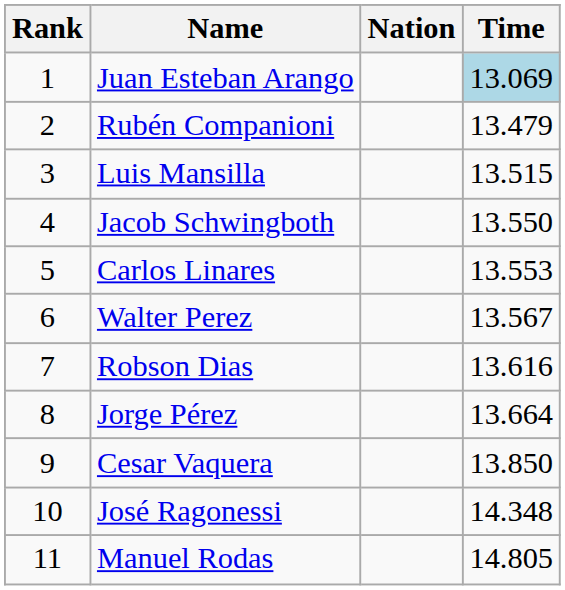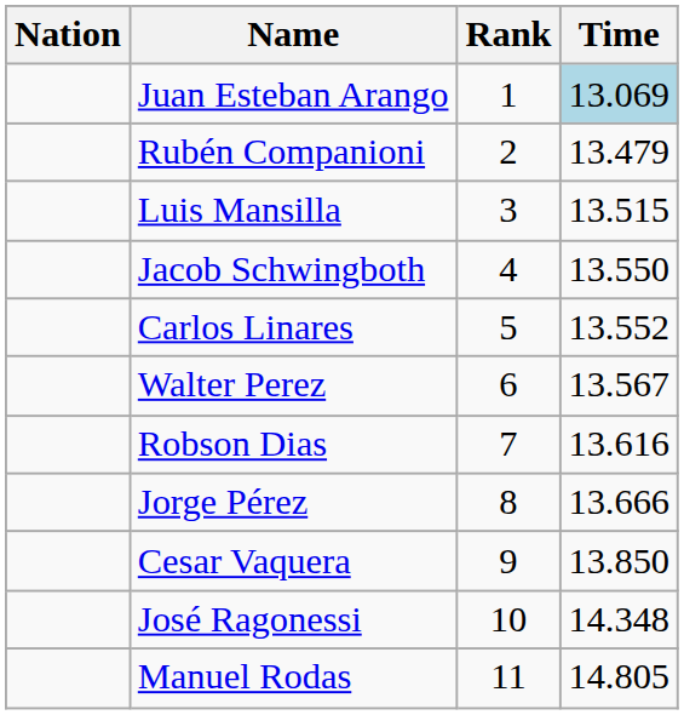 <table class="wikitable sortable" style="text-align:center">
 <tr>
+<th>Nation</th>
+<th>Name</th>
 <th>Rank</th>
-<th>Name</th>
-<th>Nation</th>
 <th>Time</th>
 </tr>
 <tr>
+<td align=left></td>
+<td align=left><a href='#'>Juan Esteban Arango</a></td>
 <td>1</td>
-<td align=left><a href='#'>Juan Esteban Arango</a></td>
-<td align=left></td>
 <td style="background: lightblue;">13.069</td>
 </tr>
 <tr>
+<td align=left></td>
+<td align=left><a href='#'>Rubén Companioni</a></td>
 <td>2</td>
-<td align=left><a href='#'>Rubén Companioni</a></td>
-<td align=left></td>
 <td>13.479</td>
 </tr>
 <tr>
+<td align=left></td>
+<td align=left><a href='#'>Luis Mansilla</a></td>
 <td>3</td>
-<td align=left><a href='#'>Luis Mansilla</a></td>
-<td align=left></td>
 <td>13.515</td>
 </tr>
 <tr>
+<td align=left></td>
+<td align=left><a href='#'>Jacob Schwingboth</a></td>
 <td>4</td>
-<td align=left><a href='#'>Jacob Schwingboth</a></td>
-<td align=left></td>
 <td>13.550</td>
 </tr>
 <tr>
+<td align=left></td>
+<td align=left><a href='#'>Carlos Linares</a></td>
 <td>5</td>
-<td align=left><a href='#'>Carlos Linares</a></td>
-<td align=left></td>
-<td>13.553</td>
+<td>13.552</td>
 </tr>
 <tr>
+<td align=left></td>
+<td align=left><a href='#'>Walter Perez</a></td>
 <td>6</td>
-<td align=left><a href='#'>Walter Perez</a></td>
-<td align=left></td>
 <td>13.567</td>
 </tr>
 <tr>
+<td align=left></td>
+<td align=left><a href='#'>Robson Dias</a></td>
 <td>7</td>
-<td align=left><a href='#'>Robson Dias</a></td>
-<td align=left></td>
 <td>13.616</td>
 </tr>
 <tr>
+<td align=left></td>
+<td align=left><a href='#'>Jorge Pérez</a></td>
 <td>8</td>
-<td align=left><a href='#'>Jorge Pérez</a></td>
-<td align=left></td>
-<td>13.664</td>
+<td>13.666</td>
 </tr>
 <tr>
+<td align=left></td>
+<td align=left><a href='#'>Cesar Vaquera</a></td>
 <td>9</td>
-<td align=left><a href='#'>Cesar Vaquera</a></td>
-<td align=left></td>
 <td>13.850</td>
 </tr>
 <tr>
+<td align=left></td>
+<td align=left><a href='#'>José Ragonessi</a></td>
 <td>10</td>
-<td align=left><a href='#'>José Ragonessi</a></td>
-<td align=left></td>
 <td>14.348</td>
 </tr>
 <tr>
+<td align=left></td>
+<td align=left><a href='#'>Manuel Rodas</a></td>
 <td>11</td>
-<td align=left><a href='#'>Manuel Rodas</a></td>
-<td align=left></td>
 <td>14.805</td>
 </tr>
 </table>
